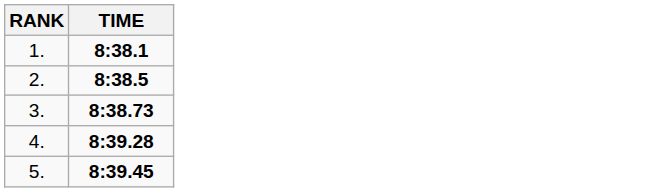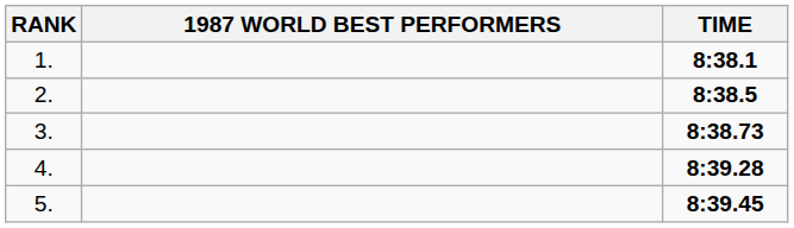 <table class="wikitable" style="border-collapse: collapse; font-size: 90%;">
 <tr>
 <th>RANK</th>
+<th align="center" style="width: 25em">1987 WORLD BEST PERFORMERS</th>
 <th align="center" style="width: 5em">TIME</th>
 </tr>
 <tr>
 <td align="center">1.</td>
+<td></td>
 <td align="center"><strong>8:38.1</strong></td>
 </tr>
 <tr>
 <td align="center">2.</td>
+<td></td>
 <td align="center"><strong>8:38.5</strong></td>
 </tr>
 <tr>
 <td align="center">3.</td>
+<td></td>
 <td align="center"><strong>8:38.73</strong></td>
 </tr>
 <tr>
 <td align="center">4.</td>
+<td></td>
 <td align="center"><strong>8:39.28</strong></td>
 </tr>
 <tr>
 <td align="center">5.</td>
+<td></td>
 <td align="center"><strong>8:39.45</strong></td>
 </tr>
 </table>
